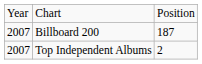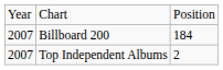 <table class="wikitable" style="margin">
 <tr>
 <td>Year</td>
 <td>Chart</td>
 <td>Position</td>
 </tr>
 <tr>
 <td>2007</td>
 <td>Billboard 200</td>
-<td>187</td>
+<td>184</td>
 </tr>
 <tr>
 <td>2007</td>
 <td>Top Independent Albums</td>
 <td>2</td>
 </tr>
 </table>
